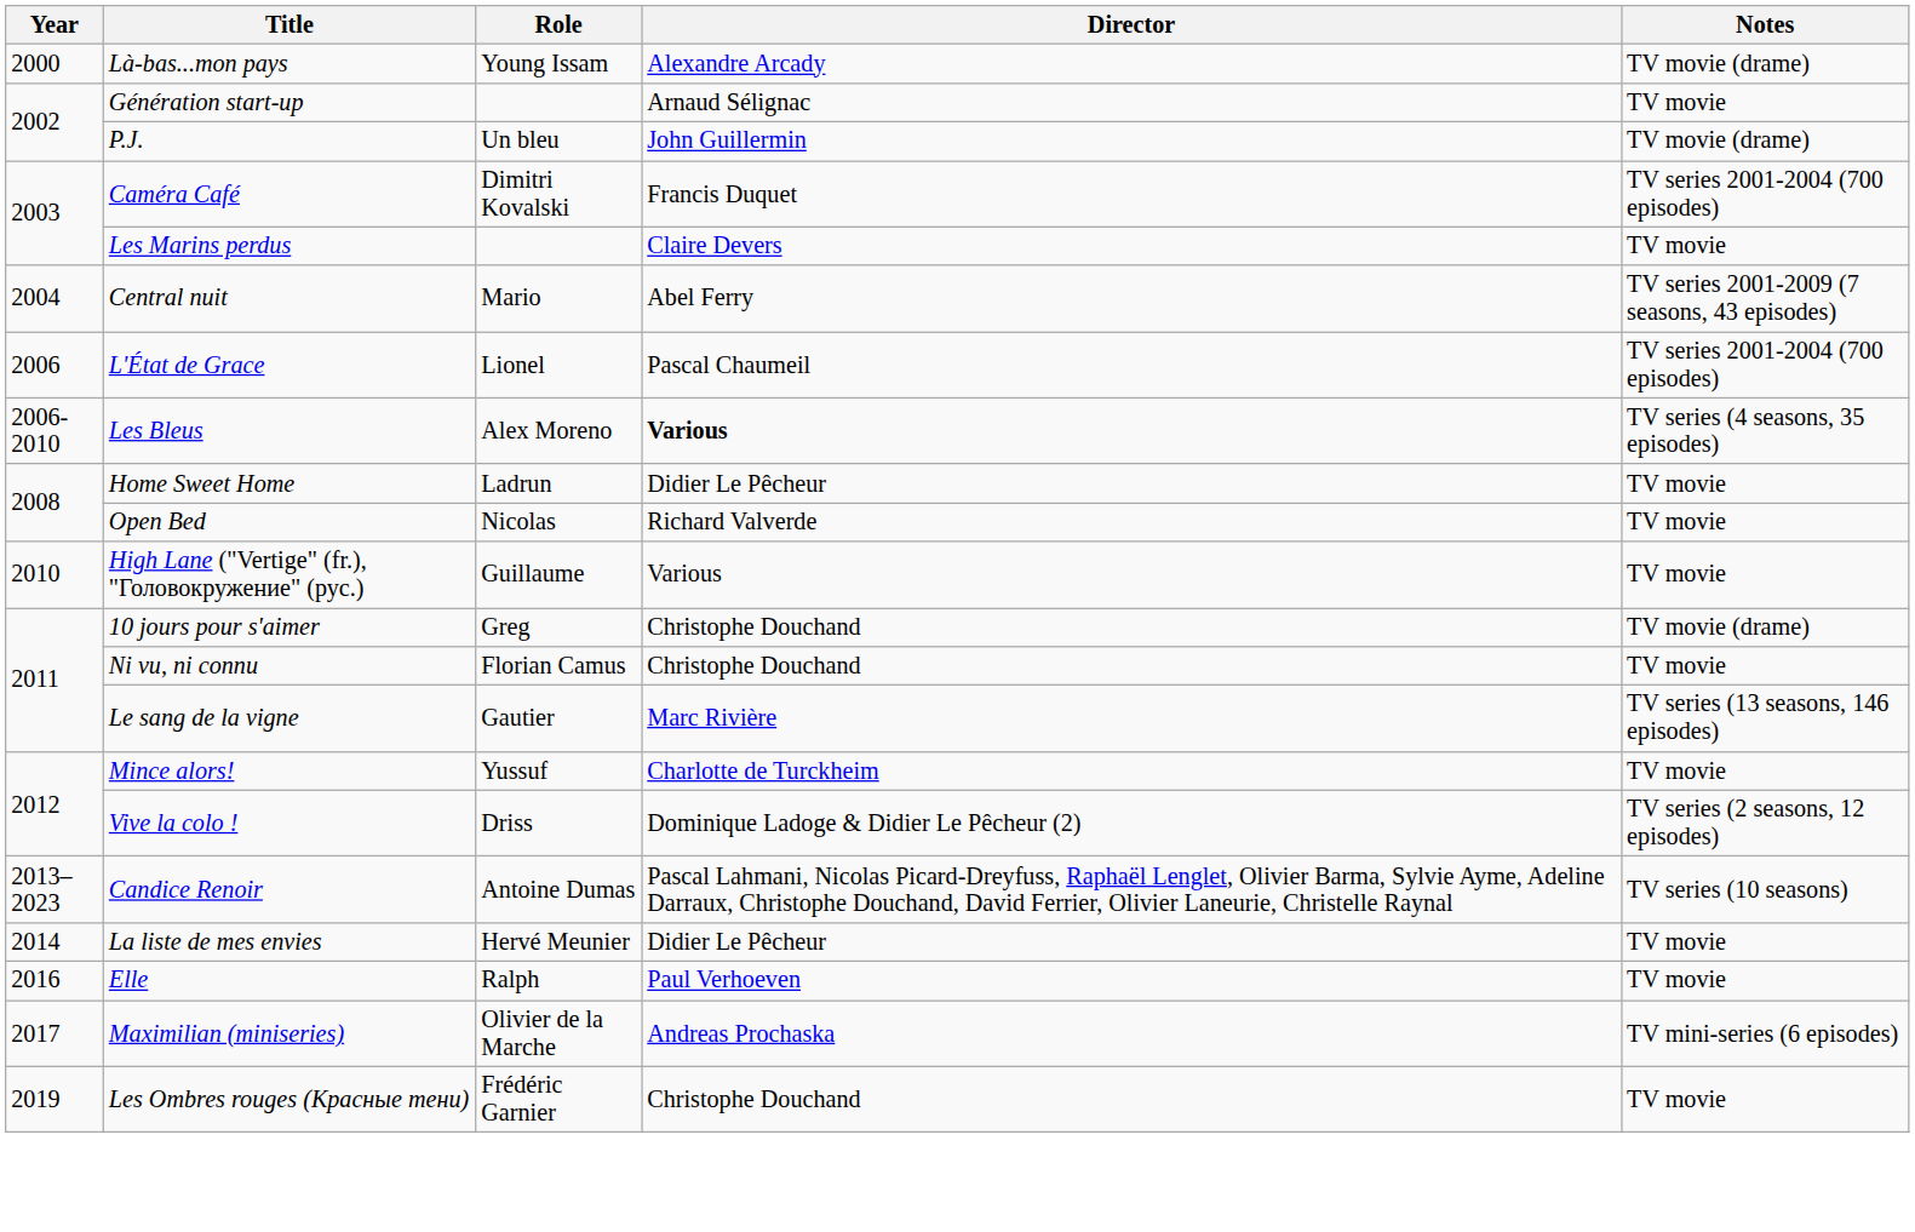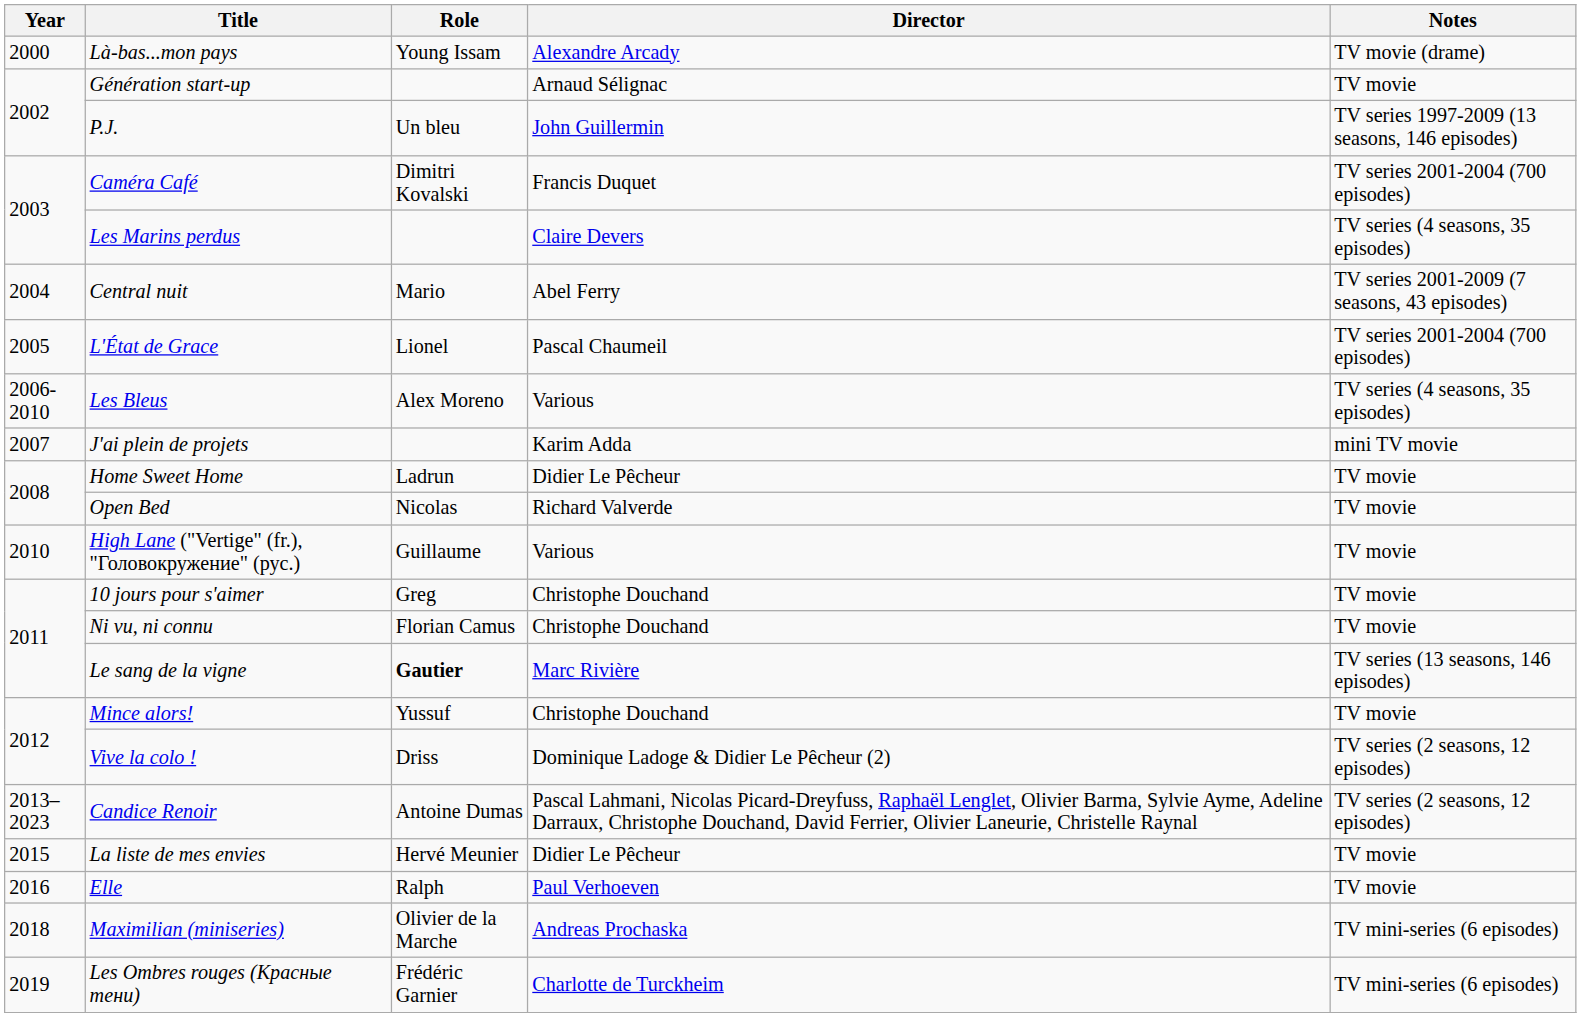 <table class="wikitable sortable">
 <tr>
 <th>Year</th>
 <th>Title</th>
 <th>Role</th>
 <th>Director</th>
 <th class="unsortable">Notes</th>
 </tr>
 <tr>
 <td rowspan=1>2000</td>
 <td><em>Là-bas...mon pays</em></td>
 <td>Young Issam</td>
 <td><a href='#'>Alexandre Arcady</a></td>
 <td>TV movie (drame)</td>
 </tr>
 <tr>
 <td rowspan=2>2002</td>
 <td><em>Génération start-up</em></td>
 <td></td>
 <td>Arnaud Sélignac</td>
 <td>TV movie</td>
 </tr>
 <tr>
 <td><em>P.J.</em></td>
 <td>Un bleu</td>
 <td><a href='#'>John Guillermin</a></td>
-<td>TV movie (drame)</td>
+<td>TV series 1997-2009 (13 seasons, 146 episodes)</td>
 </tr>
 <tr>
 <td rowspan=2>2003</td>
 <td><em><a href='#'>Caméra Café</a></em></td>
 <td>Dimitri Kovalski</td>
 <td>Francis Duquet</td>
 <td>TV series 2001-2004 (700 episodes)</td>
 </tr>
 <tr>
 <td><em><a href='#'>Les Marins perdus</a></em></td>
 <td></td>
 <td><a href='#'>Claire Devers</a></td>
-<td>TV movie</td>
+<td>TV series (4 seasons, 35 episodes)</td>
 </tr>
 <tr>
 <td rowspan=1>2004</td>
 <td><em>Central nuit</em></td>
 <td>Mario</td>
 <td>Abel Ferry</td>
 <td>TV series 2001-2009 (7 seasons, 43 episodes)</td>
 </tr>
 <tr>
-<td rowspan=1>2006</td>
+<td rowspan=1>2005</td>
 <td><em><a href='#'>L'État de Grace</a></em></td>
 <td>Lionel</td>
 <td>Pascal Chaumeil</td>
 <td>TV series 2001-2004 (700 episodes)</td>
 </tr>
 <tr>
 <td rowspan=1>2006-2010</td>
 <td><em><a href='#'>Les Bleus</a></em></td>
 <td>Alex Moreno</td>
-<td><strong>Various</strong></td>
+<td>Various</td>
 <td>TV series (4 seasons, 35 episodes)</td>
+</tr>
+<tr>
+<td rowspan=1>2007</td>
+<td><em>J'ai plein de projets</em></td>
+<td></td>
+<td>Karim Adda</td>
+<td>mini TV movie</td>
 </tr>
 <tr>
 <td rowspan=2>2008</td>
 <td><em>Home Sweet Home</em></td>
 <td>Ladrun</td>
 <td>Didier Le Pêcheur</td>
 <td>TV movie</td>
 </tr>
 <tr>
 <td><em>Open Bed</em></td>
 <td>Nicolas</td>
 <td>Richard Valverde</td>
 <td>TV movie</td>
 </tr>
 <tr>
 <td rowspan=1>2010</td>
 <td><em><a href='#'>High Lane</a></em> ("Vertige" (fr.), "Головокружение" (рус.)</td>
 <td>Guillaume</td>
 <td>Various</td>
 <td>TV movie</td>
 </tr>
 <tr>
 <td rowspan=3>2011</td>
 <td><em>10 jours pour s'aimer</em></td>
 <td>Greg</td>
 <td>Christophe Douchand</td>
-<td>TV movie (drame)</td>
+<td>TV movie</td>
 </tr>
 <tr>
 <td><em>Ni vu, ni connu</em></td>
 <td>Florian Camus</td>
 <td>Christophe Douchand</td>
 <td>TV movie</td>
 </tr>
 <tr>
 <td><em>Le sang de la vigne</em></td>
-<td>Gautier</td>
+<td><strong>Gautier</strong></td>
 <td><a href='#'>Marc Rivière</a></td>
 <td>TV series (13 seasons, 146 episodes)</td>
 </tr>
 <tr>
 <td rowspan=2>2012</td>
 <td><em><a href='#'>Mince alors!</a></em></td>
 <td>Yussuf</td>
-<td><a href='#'>Charlotte de Turckheim</a></td>
+<td>Christophe Douchand</td>
 <td>TV movie</td>
 </tr>
 <tr>
 <td><em><a href='#'>Vive la colo !</a></em></td>
 <td>Driss</td>
 <td>Dominique Ladoge & Didier Le Pêcheur (2)</td>
 <td>TV series (2 seasons, 12 episodes)</td>
 </tr>
 <tr>
 <td rowspan=1>2013–2023</td>
 <td><em><a href='#'>Candice Renoir</a></em></td>
 <td>Antoine Dumas</td>
 <td>Pascal Lahmani, Nicolas Picard-Dreyfuss, <a href='#'>Raphaël Lenglet</a>, Olivier Barma, Sylvie Ayme, Adeline Darraux, Christophe Douchand, David Ferrier, Olivier Laneurie, Christelle Raynal</td>
-<td>TV series (10 seasons)</td>
+<td>TV series (2 seasons, 12 episodes)</td>
 </tr>
 <tr>
-<td rowspan=1>2014</td>
+<td rowspan=1>2015</td>
 <td><em>La liste de mes envies</em></td>
 <td>Hervé Meunier</td>
 <td>Didier Le Pêcheur</td>
 <td>TV movie</td>
 </tr>
 <tr>
 <td rowspan=1>2016</td>
 <td><em><a href='#'>Elle</a></em></td>
 <td>Ralph</td>
 <td><a href='#'>Paul Verhoeven</a></td>
 <td>TV movie</td>
 </tr>
 <tr>
-<td rowspan=1>2017</td>
+<td rowspan=1>2018</td>
 <td><em><a href='#'>Maximilian (miniseries)</a></em></td>
 <td>Olivier de la Marche</td>
 <td><a href='#'>Andreas Prochaska</a></td>
 <td>TV mini-series (6 episodes)</td>
 </tr>
 <tr>
 <td rowspan=1>2019</td>
 <td><em>Les Ombres rouges (Красные тени)</em></td>
 <td>Frédéric Garnier</td>
-<td>Christophe Douchand</td>
-<td>TV movie</td>
+<td><a href='#'>Charlotte de Turckheim</a></td>
+<td>TV mini-series (6 episodes)</td>
 </tr>
 <tr>
 </tr>
 </table>
